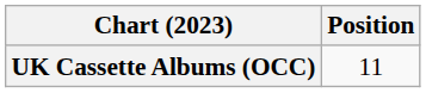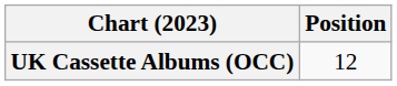 <table class="wikitable sortable plainrowheaders" style="text-align:center">
 <tr>
 <th scope="col">Chart (2023)</th>
 <th scope="col">Position</th>
 </tr>
 <tr>
 <th scope="row">UK Cassette Albums (OCC)</th>
-<td>11</td>
+<td>12</td>
 </tr>
 </table>
